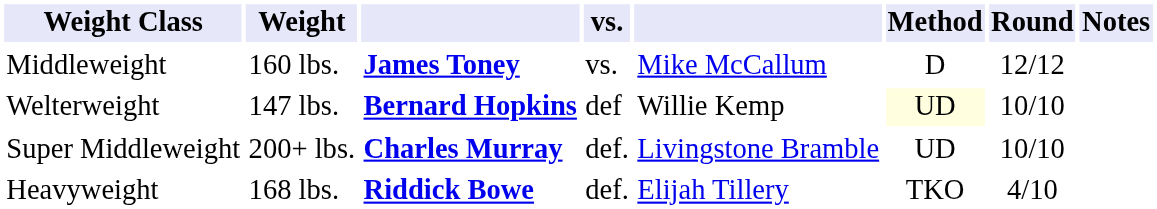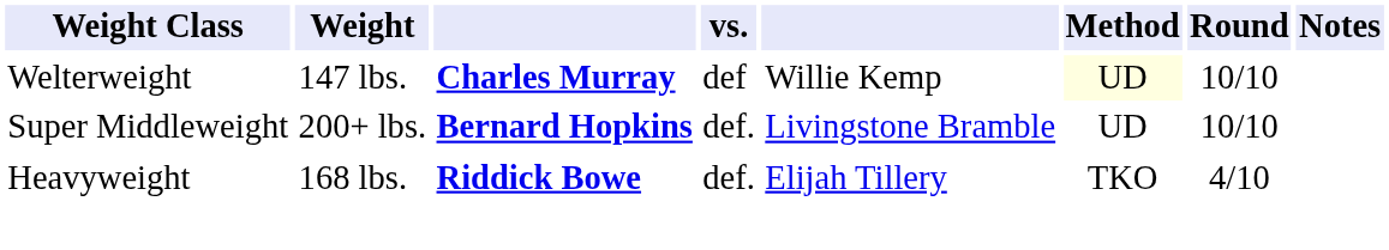 <table class="toccolours" style="font-size: 85%;">
 <tr>
 <th style="background:#e6e8fa; color:#000; text-align:center;">Weight Class</th>
 <th style="background:#e6e8fa; color:#000; text-align:center;">Weight</th>
 <th style="background:#e6e8fa; color:#000; text-align:center;"></th>
 <th style="background:#e6e8fa; color:#000; text-align:center;">vs.</th>
 <th style="background:#e6e8fa; color:#000; text-align:center;"></th>
 <th style="background:#e6e8fa; color:#000; text-align:center;">Method</th>
 <th style="background:#e6e8fa; color:#000; text-align:center;">Round</th>
 <th style="background:#e6e8fa; color:#000; text-align:center;">Notes</th>
 </tr>
 <tr>
-<td>Middleweight</td>
-<td>160 lbs.</td>
-<td><strong><a href='#'>James Toney</a></strong></td>
-<td>vs.</td>
-<td><a href='#'>Mike McCallum</a></td>
-<td align=center>D</td>
-<td align=center>12/12</td>
-<td></td>
-</tr>
-<tr>
 <td>Welterweight</td>
 <td>147 lbs.</td>
-<td><strong><a href='#'>Bernard Hopkins</a></strong></td>
+<td><strong><a href='#'>Charles Murray</a></strong></td>
 <td>def</td>
 <td>Willie Kemp</td>
 <td align=center style="background: lightyellow;">UD</td>
 <td align=center>10/10</td>
 </tr>
 <tr>
 <td>Super Middleweight</td>
 <td>200+ lbs.</td>
-<td><strong><a href='#'>Charles Murray</a></strong></td>
+<td><strong><a href='#'>Bernard Hopkins</a></strong></td>
 <td>def.</td>
 <td><a href='#'>Livingstone Bramble</a></td>
 <td align=center>UD</td>
 <td align=center>10/10</td>
 </tr>
 <tr>
 <td>Heavyweight</td>
 <td>168 lbs.</td>
 <td><strong><a href='#'>Riddick Bowe</a></strong></td>
 <td>def.</td>
 <td><a href='#'>Elijah Tillery</a></td>
 <td align=center>TKO</td>
 <td align=center>4/10</td>
 </tr>
 </table>
